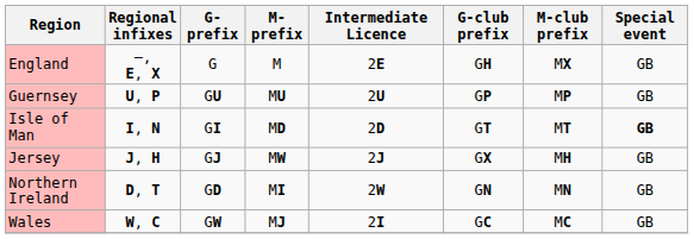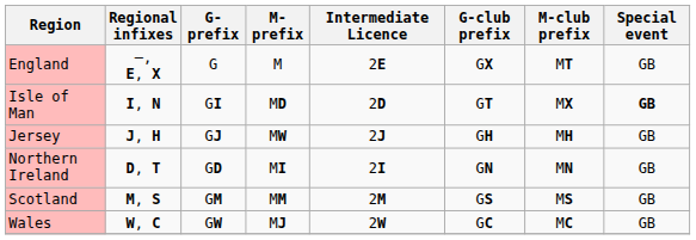 <table class=wikitable style="margin: 1em auto 1em auto;">
 <tr>
 <th>Region</th>
 <th>Regional<br>infixes</th>
 <th>G-prefix</th>
 <th>M-prefix</th>
 <th>Intermediate Licence</th>
 <th>G-club prefix</th>
 <th>M-club prefix</th>
 <th>Special event</th>
 </tr>
 <tr>
 <td style="background:#ffbbbb;">England</td>
 <td align="center">—,<br><strong>E</strong>, <strong>X</strong></td>
 <td align="center">G</td>
 <td align="center">M</td>
 <td align="center">2<strong>E</strong></td>
-<td align="center">G<strong>H</strong></td>
-<td align="center">M<strong>X</strong></td>
-<td align="center">GB</td>
-</tr>
-<tr>
-<td style="background:#ffbbbb;">Guernsey</td>
-<td align="center"><strong>U</strong>, <strong>P</strong></td>
-<td align="center">G<strong>U</strong></td>
-<td align="center">M<strong>U</strong></td>
-<td align="center">2<strong>U</strong></td>
-<td align="center">G<strong>P</strong></td>
-<td align="center">M<strong>P</strong></td>
+<td align="center">G<strong>X</strong></td>
+<td align="center">M<strong>T</strong></td>
 <td align="center">GB</td>
 </tr>
 <tr>
 <td style="background:#ffbbbb;">Isle of Man</td>
 <td align="center"><strong>I</strong>, <strong>N</strong></td>
 <td align="center">G<strong>I</strong></td>
 <td align="center">M<strong>D</strong></td>
 <td align="center">2<strong>D</strong></td>
 <td align="center">G<strong>T</strong></td>
-<td align="center">M<strong>T</strong></td>
+<td align="center">M<strong>X</strong></td>
 <td align="center"><strong>GB</strong></td>
 </tr>
 <tr>
 <td style="background:#ffbbbb;">Jersey</td>
 <td align="center"><strong>J</strong>, <strong>H</strong></td>
 <td align="center">G<strong>J</strong></td>
 <td align="center">M<strong>W</strong></td>
 <td align="center">2<strong>J</strong></td>
-<td align="center">G<strong>X</strong></td>
+<td align="center">G<strong>H</strong></td>
 <td align="center">M<strong>H</strong></td>
 <td align="center">GB</td>
 </tr>
 <tr>
 <td style="background:#ffbbbb;">Northern Ireland</td>
 <td align="center"><strong>D</strong>, <strong>T</strong></td>
 <td align="center">G<strong>D</strong></td>
 <td align="center">M<strong>I</strong></td>
-<td align="center">2<strong>W</strong></td>
+<td align="center">2<strong>I</strong></td>
 <td align="center">G<strong>N</strong></td>
 <td align="center">M<strong>N</strong></td>
+<td align="center">GB</td>
+</tr>
+<tr>
+<td style="background:#ffbbbb;">Scotland</td>
+<td align="center"><strong>M</strong>, <strong>S</strong></td>
+<td align="center">G<strong>M</strong></td>
+<td align="center">M<strong>M</strong></td>
+<td align="center">2<strong>M</strong></td>
+<td align="center">G<strong>S</strong></td>
+<td align="center">M<strong>S</strong></td>
 <td align="center">GB</td>
 </tr>
 <tr>
 <td style="background:#ffbbbb;">Wales</td>
 <td align="center"><strong>W</strong>, <strong>C</strong></td>
 <td align="center">G<strong>W</strong></td>
 <td align="center">M<strong>J</strong></td>
-<td align="center">2<strong>I</strong></td>
+<td align="center">2<strong>W</strong></td>
 <td align="center">G<strong>C</strong></td>
 <td align="center">M<strong>C</strong></td>
 <td align="center">GB</td>
 </tr>
 <tr>
 </tr>
 </table>
